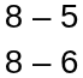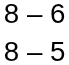 <table style="text-align:center">
 <tr>
 <th width=200></th>
 <th width=100></th>
 <th width=200></th>
 </tr>
 <tr>
 <td align=right><strong></strong></td>
-<td>8 – 5</td>
+<td>8 – 6</td>
 <td align=left></td>
 </tr>
 <tr>
 <td align=right><strong></strong></td>
-<td>8 – 6</td>
+<td>8 – 5</td>
 <td align=left></td>
 </tr>
 </table>
